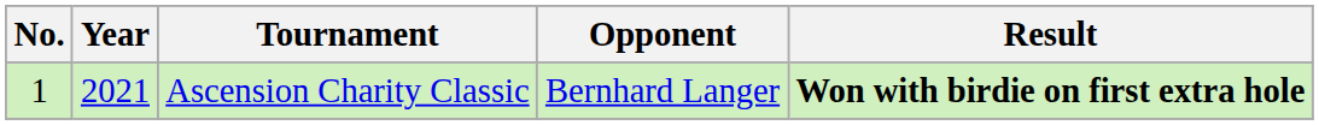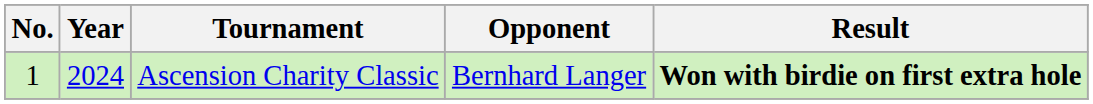 <table class="wikitable" style="font-size:95%;">
 <tr>
 <th>No.</th>
 <th>Year</th>
 <th>Tournament</th>
 <th>Opponent</th>
 <th>Result</th>
 </tr>
 <tr style="background:#D0F0C0;">
 <td align=center>1</td>
-<td><a href='#'>2021</a></td>
+<td><a href='#'>2024</a></td>
 <td><a href='#'>Ascension Charity Classic</a></td>
 <td> <a href='#'>Bernhard Langer</a></td>
 <td><strong>Won with birdie on first extra hole</strong></td>
 </tr>
 </table>
